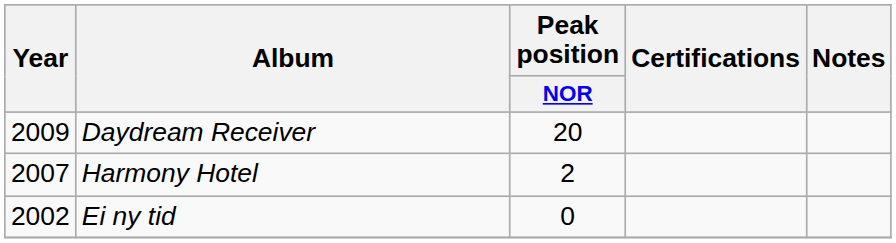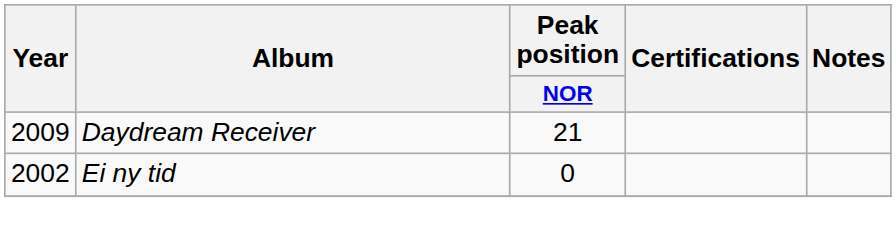 <table class="wikitable plainrowheaders" style="text-align:center;">
 <tr>
 <th scope="col" rowspan="2">Year</th>
 <th scope="col" rowspan="2" style="width:16em;">Album</th>
 <th scope="col">Peak position</th>
 <th scope="col" rowspan="2">Certifications</th>
 <th scope="col" rowspan="2">Notes</th>
 </tr>
 <tr>
 <th scope="col" style="width:3em;font-size:85%;"><a href='#'>NOR</a><br></th>
 </tr>
 <tr>
 <td>2009</td>
 <td style="text-align:left;"><em>Daydream Receiver</em></td>
-<td>20</td>
-<td style="text-align:left;"></td>
-<td style="text-align:left;"></td>
-</tr>
-<tr>
-<td>2007</td>
-<td style="text-align:left;"><em>Harmony Hotel</em></td>
-<td>2</td>
+<td>21</td>
 <td style="text-align:left;"></td>
 <td style="text-align:left;"></td>
 </tr>
 <tr>
 <td>2002</td>
 <td style="text-align:left;"><em>Ei ny tid</em></td>
 <td>0</td>
 <td style="text-align:left;"></td>
 <td style="text-align:left;"></td>
 </tr>
 <tr>
 </tr>
 </table>
